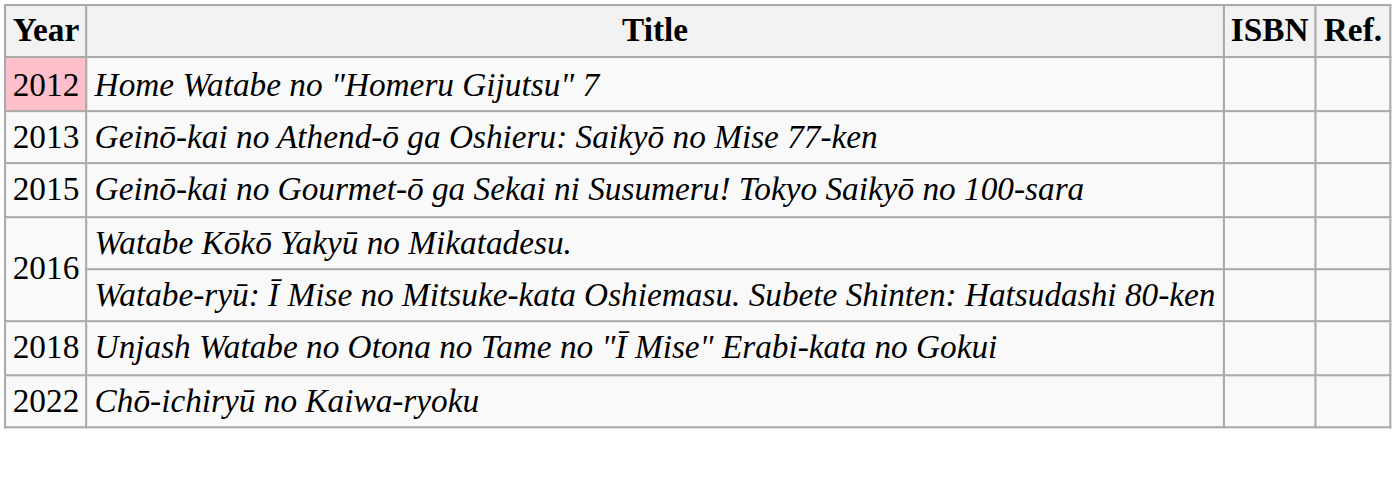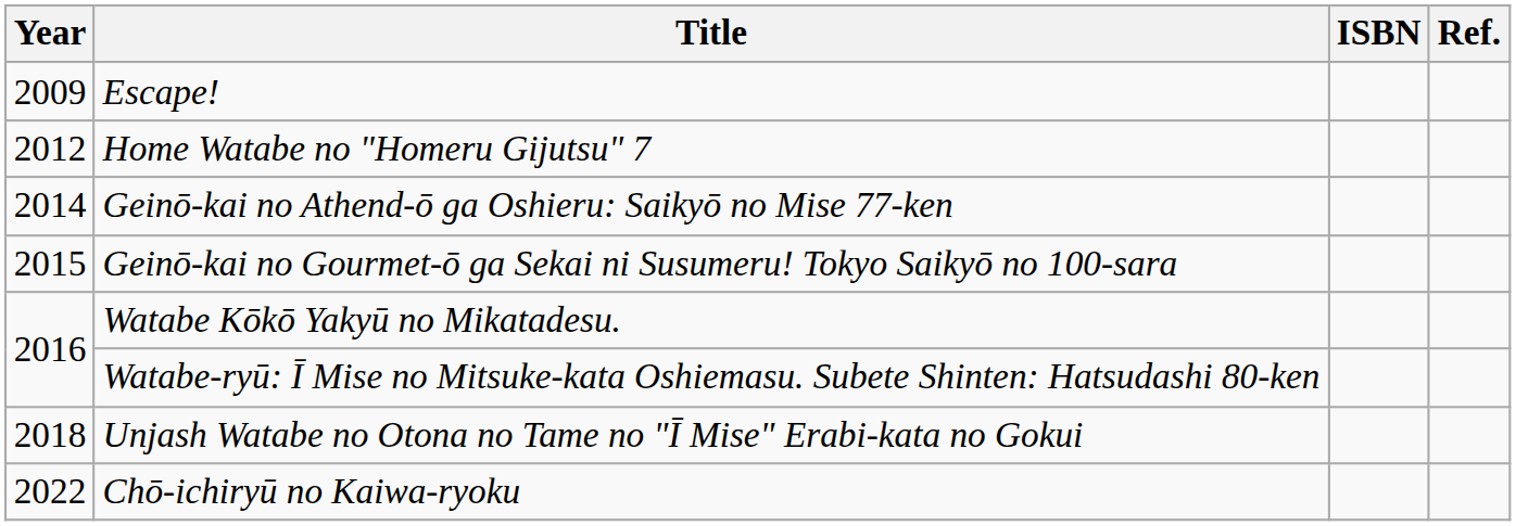 <table class="wikitable">
 <tr>
 <th>Year</th>
 <th>Title</th>
 <th>ISBN</th>
 <th>Ref.</th>
 </tr>
 <tr>
-<td style="background: pink;">2012</td>
+<td>2009</td>
+<td><em>Escape!</em></td>
+<td></td>
+<td></td>
+</tr>
+<tr>
+<td>2012</td>
 <td><em>Home Watabe no "Homeru Gijutsu" 7</em></td>
 <td></td>
 <td></td>
 </tr>
 <tr>
-<td>2013</td>
+<td>2014</td>
 <td><em>Geinō-kai no Athend-ō ga Oshieru: Saikyō no Mise 77-ken</em></td>
 <td></td>
 <td></td>
 </tr>
 <tr>
 <td>2015</td>
 <td><em>Geinō-kai no Gourmet-ō ga Sekai ni Susumeru! Tokyo Saikyō no 100-sara</em></td>
 <td></td>
 <td></td>
 </tr>
 <tr>
 <td rowspan="2">2016</td>
 <td><em>Watabe Kōkō Yakyū no Mikatadesu.</em></td>
 <td></td>
 <td></td>
 </tr>
 <tr>
 <td><em>Watabe-ryū: Ī Mise no Mitsuke-kata Oshiemasu. Subete Shinten: Hatsudashi 80-ken</em></td>
 <td></td>
 <td></td>
 </tr>
 <tr>
 <td>2018</td>
 <td><em>Unjash Watabe no Otona no Tame no "Ī Mise" Erabi-kata no Gokui</em></td>
 <td></td>
 <td></td>
 </tr>
 <tr>
 <td>2022</td>
 <td><em>Chō-ichiryū no Kaiwa-ryoku</em></td>
 <td></td>
 <td></td>
 </tr>
 </table>
